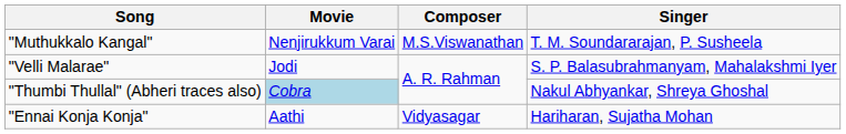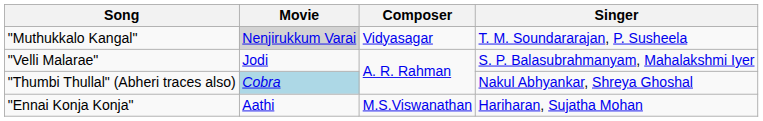 <table class="wikitable">
 <tr>
 <th>Song</th>
 <th>Movie</th>
 <th>Composer</th>
 <th>Singer</th>
 </tr>
 <tr>
 <td>"Muthukkalo Kangal"</td>
-<td><a href='#'>Nenjirukkum Varai</a></td>
-<td><a href='#'>M.S.Viswanathan</a></td>
+<td style="background: lightgrey;"><a href='#'>Nenjirukkum Varai</a></td>
+<td><a href='#'>Vidyasagar</a></td>
 <td><a href='#'>T. M. Soundararajan</a>, <a href='#'>P. Susheela</a></td>
 </tr>
 <tr>
 <td>"Velli Malarae"</td>
 <td><a href='#'>Jodi</a></td>
 <td rowspan=2><a href='#'>A. R. Rahman</a></td>
 <td><a href='#'>S. P. Balasubrahmanyam</a>, <a href='#'>Mahalakshmi Iyer</a></td>
 </tr>
 <tr>
 <td>"Thumbi Thullal" (Abheri traces also)</td>
 <td style="background: lightblue;"><em><a href='#'>Cobra</a></em></td>
 <td><a href='#'>Nakul Abhyankar</a>, <a href='#'>Shreya Ghoshal</a></td>
 </tr>
 <tr>
 <td>"Ennai Konja Konja"</td>
 <td><a href='#'>Aathi</a></td>
-<td><a href='#'>Vidyasagar</a></td>
+<td><a href='#'>M.S.Viswanathan</a></td>
 <td><a href='#'>Hariharan</a>, <a href='#'>Sujatha Mohan</a></td>
 </tr>
 </table>
